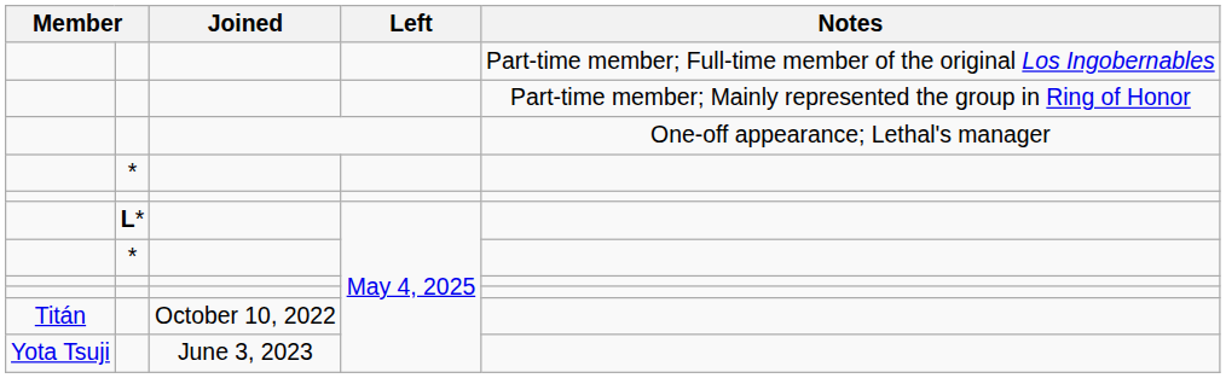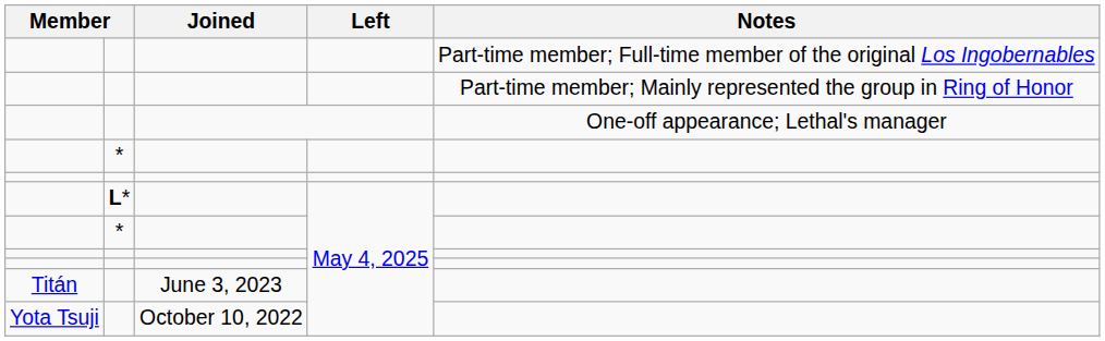 <table class="wikitable sortable" style="text-align:center;">
 <tr>
 <th colspan="2">Member</th>
 <th>Joined</th>
 <th>Left</th>
 <th>Notes</th>
 </tr>
 <tr>
 <td></td>
 <td></td>
 <td></td>
 <td></td>
 <td>Part-time member; Full-time member of the original <em><a href='#'>Los Ingobernables</a></em></td>
 </tr>
 <tr>
 <td></td>
 <td></td>
 <td></td>
 <td></td>
 <td>Part-time member; Mainly represented the group in <a href='#'>Ring of Honor</a></td>
 </tr>
 <tr>
 <td></td>
 <td></td>
 <td colspan=2></td>
 <td>One-off appearance; Lethal's manager</td>
 </tr>
 <tr>
 <td></td>
 <td>*</td>
 <td></td>
 <td></td>
 <td></td>
 </tr>
 <tr>
 <td></td>
 <td></td>
 <td></td>
 <td></td>
 <td></td>
 </tr>
 <tr>
 <td></td>
 <td><strong>L</strong>*</td>
 <td></td>
 <td rowspan="6"><a href='#'>May 4, 2025</a></td>
 <td></td>
 </tr>
 <tr>
 <td></td>
 <td>*</td>
 <td></td>
 <td></td>
 </tr>
 <tr>
 <td></td>
 <td></td>
 <td></td>
 <td></td>
 </tr>
 <tr>
 <td></td>
 <td></td>
 <td></td>
 <td></td>
 </tr>
 <tr>
 <td><a href='#'>Titán</a></td>
 <td></td>
-<td>October 10, 2022</td>
+<td>June 3, 2023</td>
 <td></td>
 </tr>
 <tr>
 <td><a href='#'>Yota Tsuji</a></td>
 <td></td>
-<td>June 3, 2023</td>
+<td>October 10, 2022</td>
 <td></td>
 </tr>
 </table>
